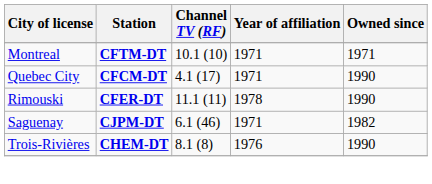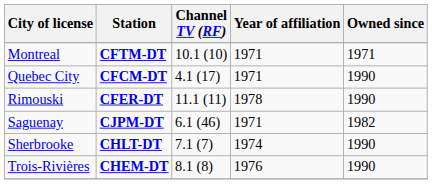 <table class="wikitable unsortable">
 <tr>
 <th>City of license</th>
 <th>Station</th>
 <th>Channel<br><em><a href='#'>TV</a> (<a href='#'>RF</a>)</em></th>
 <th>Year of affiliation</th>
 <th>Owned since</th>
 </tr>
 <tr style="vertical-align: top; text-align: left;">
 </tr>
 <tr>
 <td><a href='#'>Montreal</a></td>
 <td><strong><a href='#'>CFTM-DT</a></strong></td>
 <td>10.1 (10)</td>
 <td>1971</td>
 <td>1971</td>
 </tr>
 <tr>
 <td><a href='#'>Quebec City</a></td>
 <td><strong><a href='#'>CFCM-DT</a></strong></td>
 <td>4.1 (17)</td>
 <td>1971</td>
 <td>1990</td>
 </tr>
 <tr>
 <td><a href='#'>Rimouski</a></td>
 <td><strong><a href='#'>CFER-DT</a></strong></td>
 <td>11.1 (11)</td>
 <td>1978</td>
 <td>1990</td>
 </tr>
 <tr>
 <td><a href='#'>Saguenay</a></td>
 <td><strong><a href='#'>CJPM-DT</a></strong></td>
 <td>6.1 (46)</td>
 <td>1971</td>
 <td>1982</td>
 </tr>
 <tr>
+<td><a href='#'>Sherbrooke</a></td>
+<td><strong><a href='#'>CHLT-DT</a></strong></td>
+<td>7.1 (7)</td>
+<td>1974</td>
+<td>1990</td>
+</tr>
+<tr>
 <td><a href='#'>Trois-Rivières</a></td>
 <td><strong><a href='#'>CHEM-DT</a></strong></td>
 <td>8.1 (8)</td>
 <td>1976</td>
 <td>1990</td>
 </tr>
 <tr>
 </tr>
 </table>
